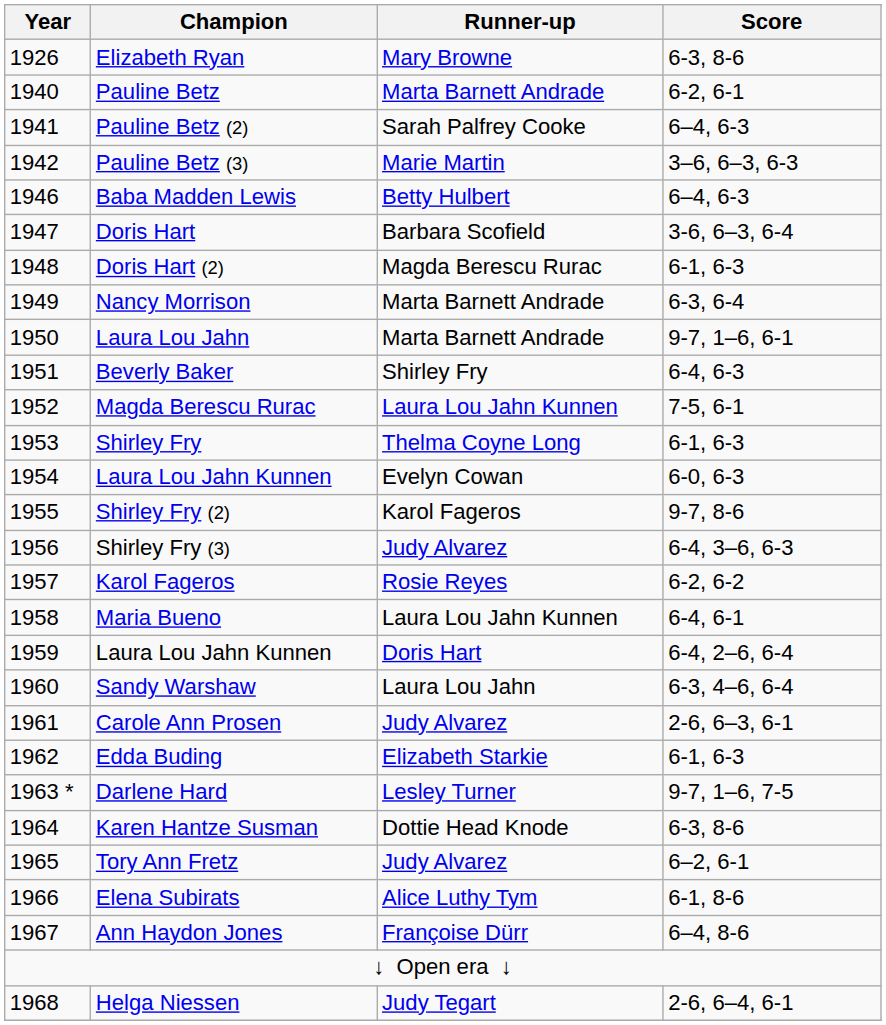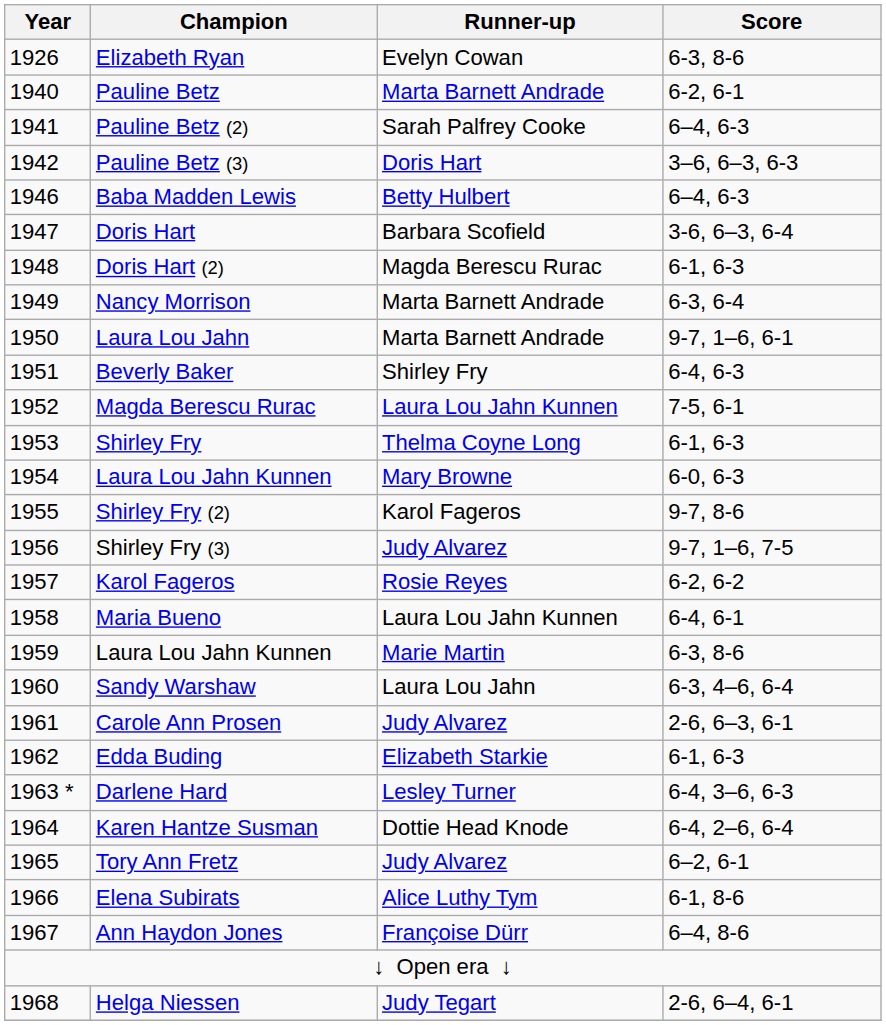 <table class="wikitable">
 <tr>
 <th style="width:55px">Year</th>
 <th style="width:200px">Champion</th>
 <th style="width:200px">Runner-up</th>
 <th style="width:150px">Score</th>
 </tr>
 <tr>
 <td>1926</td>
 <td> <a href='#'>Elizabeth Ryan</a></td>
-<td> <a href='#'>Mary Browne</a></td>
+<td> Evelyn Cowan</td>
 <td>6-3, 8-6</td>
 </tr>
 <tr>
 <td>1940</td>
 <td> <a href='#'>Pauline Betz</a></td>
 <td> <a href='#'>Marta Barnett Andrade</a></td>
 <td>6-2, 6-1</td>
 </tr>
 <tr>
 <td>1941</td>
 <td> <a href='#'>Pauline Betz</a>  <small>(2)</small></td>
 <td> Sarah Palfrey Cooke</td>
 <td>6–4, 6-3</td>
 </tr>
 <tr>
 <td>1942</td>
 <td> <a href='#'>Pauline Betz</a>  <small>(3)</small></td>
-<td> <a href='#'>Marie Martin</a></td>
+<td> <a href='#'>Doris Hart</a></td>
 <td>3–6, 6–3, 6-3</td>
 </tr>
 <tr>
 <td>1946</td>
 <td> <a href='#'>Baba Madden Lewis</a></td>
 <td> <a href='#'>Betty Hulbert</a></td>
 <td>6–4, 6-3</td>
 </tr>
 <tr>
 <td>1947</td>
 <td> <a href='#'>Doris Hart</a></td>
 <td> Barbara Scofield</td>
 <td>3-6, 6–3, 6-4</td>
 </tr>
 <tr>
 <td>1948</td>
 <td> <a href='#'>Doris Hart</a> <small>(2)</small></td>
 <td> Magda Berescu Rurac</td>
 <td>6-1, 6-3</td>
 </tr>
 <tr>
 <td>1949</td>
 <td> <a href='#'>Nancy Morrison</a></td>
 <td> Marta Barnett Andrade</td>
 <td>6-3, 6-4</td>
 </tr>
 <tr>
 <td>1950</td>
 <td> <a href='#'>Laura Lou Jahn</a></td>
 <td> Marta Barnett Andrade</td>
 <td>9-7, 1–6, 6-1</td>
 </tr>
 <tr>
 <td>1951</td>
 <td> <a href='#'>Beverly Baker</a></td>
 <td> Shirley Fry</td>
 <td>6-4, 6-3</td>
 </tr>
 <tr>
 <td>1952</td>
 <td> <a href='#'>Magda Berescu Rurac</a></td>
 <td> <a href='#'>Laura Lou Jahn Kunnen</a></td>
 <td>7-5, 6-1</td>
 </tr>
 <tr>
 <td>1953</td>
 <td> <a href='#'>Shirley Fry</a></td>
 <td> <a href='#'>Thelma Coyne Long</a></td>
 <td>6-1, 6-3</td>
 </tr>
 <tr>
 <td>1954</td>
 <td> <a href='#'>Laura Lou Jahn Kunnen</a></td>
-<td> Evelyn Cowan</td>
+<td> <a href='#'>Mary Browne</a></td>
 <td>6-0, 6-3</td>
 </tr>
 <tr>
 <td>1955</td>
 <td> <a href='#'>Shirley Fry</a> <small>(2)</small></td>
 <td> Karol Fageros</td>
 <td>9-7, 8-6</td>
 </tr>
 <tr>
 <td>1956</td>
 <td> Shirley Fry <small>(3)</small></td>
 <td> <a href='#'>Judy Alvarez</a></td>
-<td>6-4, 3–6, 6-3</td>
+<td>9-7, 1–6, 7-5</td>
 </tr>
 <tr>
 <td>1957</td>
 <td> <a href='#'>Karol Fageros</a></td>
 <td> <a href='#'>Rosie Reyes</a></td>
 <td>6-2, 6-2</td>
 </tr>
 <tr>
 <td>1958</td>
 <td> <a href='#'>Maria Bueno</a></td>
 <td> Laura Lou Jahn Kunnen</td>
 <td>6-4, 6-1</td>
 </tr>
 <tr>
 <td>1959</td>
 <td> Laura Lou Jahn Kunnen</td>
-<td> <a href='#'>Doris Hart</a></td>
-<td>6-4, 2–6, 6-4</td>
+<td> <a href='#'>Marie Martin</a></td>
+<td>6-3, 8-6</td>
 </tr>
 <tr>
 <td>1960</td>
 <td> <a href='#'>Sandy Warshaw</a></td>
 <td> Laura Lou Jahn</td>
 <td>6-3, 4–6, 6-4</td>
 </tr>
 <tr>
 <td>1961</td>
 <td> <a href='#'>Carole Ann Prosen</a></td>
 <td> <a href='#'>Judy Alvarez</a></td>
 <td>2-6, 6–3, 6-1</td>
 </tr>
 <tr>
 <td>1962</td>
 <td> <a href='#'>Edda Buding</a></td>
 <td> <a href='#'>Elizabeth Starkie</a></td>
 <td>6-1, 6-3</td>
 </tr>
 <tr>
 <td>1963 *</td>
 <td> <a href='#'>Darlene Hard</a></td>
 <td> <a href='#'>Lesley Turner</a></td>
-<td>9-7, 1–6, 7-5</td>
+<td>6-4, 3–6, 6-3</td>
 </tr>
 <tr>
 <td>1964</td>
 <td> <a href='#'>Karen Hantze Susman</a></td>
 <td> Dottie Head Knode</td>
-<td>6-3, 8-6</td>
+<td>6-4, 2–6, 6-4</td>
 </tr>
 <tr>
 <td>1965</td>
 <td> <a href='#'>Tory Ann Fretz</a></td>
 <td> <a href='#'>Judy Alvarez</a></td>
 <td>6–2, 6-1</td>
 </tr>
 <tr>
 <td>1966</td>
 <td> <a href='#'>Elena Subirats</a></td>
 <td> <a href='#'>Alice Luthy Tym</a></td>
 <td>6-1, 8-6</td>
 </tr>
 <tr>
 <td>1967</td>
 <td> <a href='#'>Ann Haydon Jones</a></td>
 <td> <a href='#'>Françoise Dürr</a></td>
 <td>6–4, 8-6</td>
 </tr>
 <tr>
 <td colspan="4" align="center">↓  Open era  ↓</td>
 </tr>
 <tr>
 <td>1968</td>
 <td> <a href='#'>Helga Niessen</a></td>
 <td> <a href='#'>Judy Tegart</a></td>
 <td>2-6, 6–4, 6-1</td>
 </tr>
 <tr>
 </tr>
 </table>
